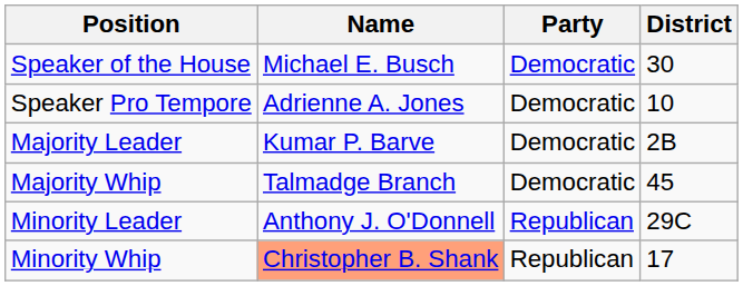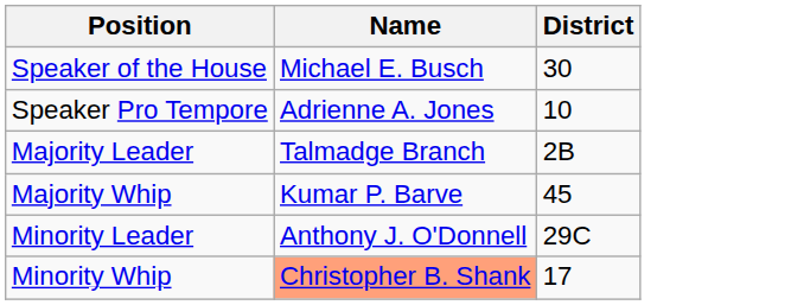 <table class="wikitable">
 <tr>
 <th>Position</th>
 <th>Name</th>
-<th>Party</th>
 <th>District</th>
 </tr>
 <tr>
 <td><a href='#'>Speaker of the House</a></td>
 <td><a href='#'>Michael E. Busch</a></td>
-<td><a href='#'>Democratic</a></td>
 <td>30</td>
 </tr>
 <tr>
 <td>Speaker <a href='#'>Pro Tempore</a></td>
 <td><a href='#'>Adrienne A. Jones</a></td>
-<td>Democratic</td>
 <td>10</td>
 </tr>
 <tr>
 <td><a href='#'>Majority Leader</a></td>
-<td><a href='#'>Kumar P. Barve</a></td>
-<td>Democratic</td>
+<td><a href='#'>Talmadge Branch</a></td>
 <td>2B</td>
 </tr>
 <tr>
 <td><a href='#'>Majority Whip</a></td>
-<td><a href='#'>Talmadge Branch</a></td>
-<td>Democratic</td>
+<td><a href='#'>Kumar P. Barve</a></td>
 <td>45</td>
 </tr>
 <tr>
 <td><a href='#'>Minority Leader</a></td>
 <td><a href='#'>Anthony J. O'Donnell</a></td>
-<td><a href='#'>Republican</a></td>
 <td>29C</td>
 </tr>
 <tr>
 <td><a href='#'>Minority Whip</a></td>
 <td style="background: lightsalmon;"><a href='#'>Christopher B. Shank</a></td>
-<td>Republican</td>
 <td>17</td>
 </tr>
 </table>
